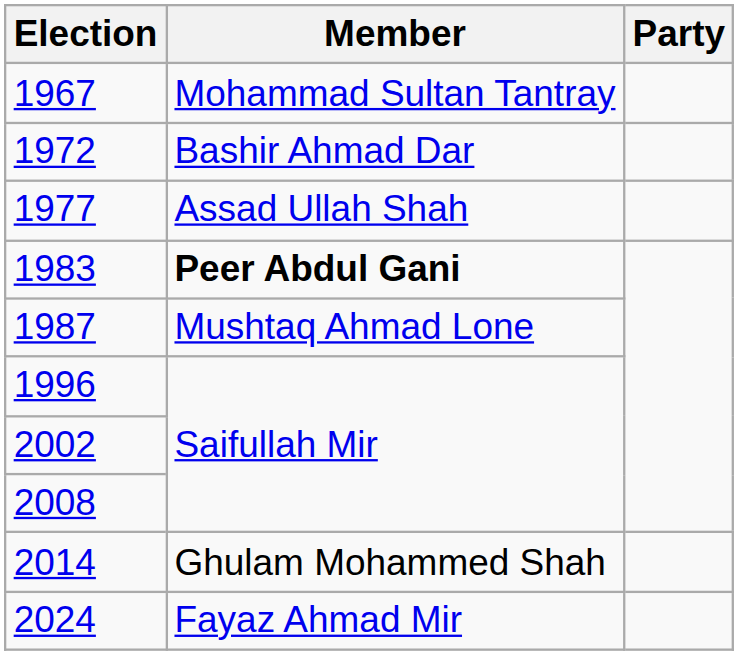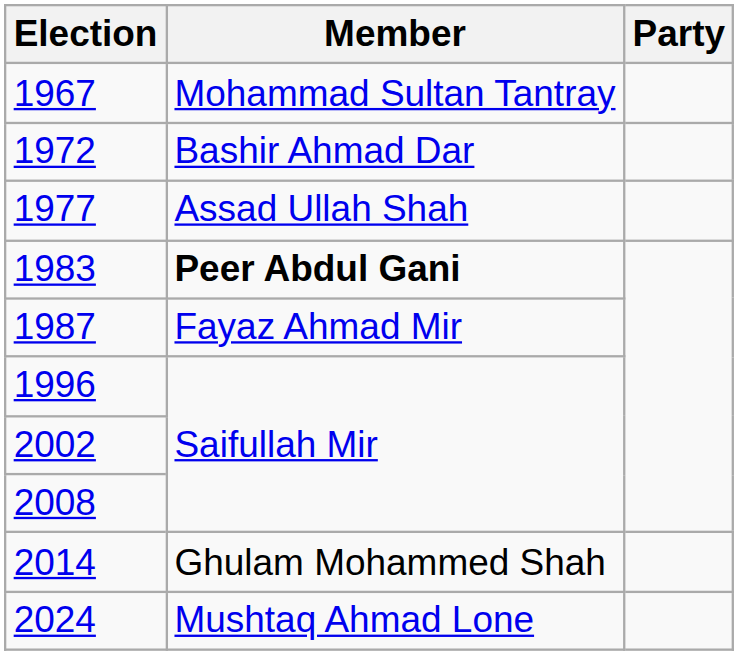 <table class="wikitable sortable">
 <tr>
 <th>Election</th>
 <th>Member</th>
 <th colspan=2>Party</th>
 </tr>
 <tr>
 <td><a href='#'>1967</a></td>
 <td><a href='#'>Mohammad Sultan Tantray</a></td>
 <td></td>
 </tr>
 <tr>
 <td><a href='#'>1972</a></td>
 <td><a href='#'>Bashir Ahmad Dar</a></td>
 </tr>
 <tr>
 <td><a href='#'>1977</a></td>
 <td><a href='#'>Assad Ullah Shah</a></td>
 <td></td>
 </tr>
 <tr>
 <td><a href='#'>1983</a></td>
 <td><strong>Peer Abdul Gani</strong></td>
 </tr>
 <tr>
 <td><a href='#'>1987</a></td>
-<td><a href='#'>Mushtaq Ahmad Lone</a></td>
+<td><a href='#'>Fayaz Ahmad Mir</a></td>
 </tr>
 <tr>
 <td><a href='#'>1996</a></td>
 <td rowspan=3><a href='#'>Saifullah Mir</a></td>
 </tr>
 <tr>
 <td><a href='#'>2002</a></td>
 </tr>
 <tr>
 <td><a href='#'>2008</a></td>
 </tr>
 <tr>
 <td><a href='#'>2014</a></td>
 <td>Ghulam Mohammed Shah</td>
 <td></td>
 </tr>
 <tr>
 <td><a href='#'>2024</a></td>
-<td><a href='#'>Fayaz Ahmad Mir</a></td>
+<td><a href='#'>Mushtaq Ahmad Lone</a></td>
 <td></td>
 </tr>
 </table>
